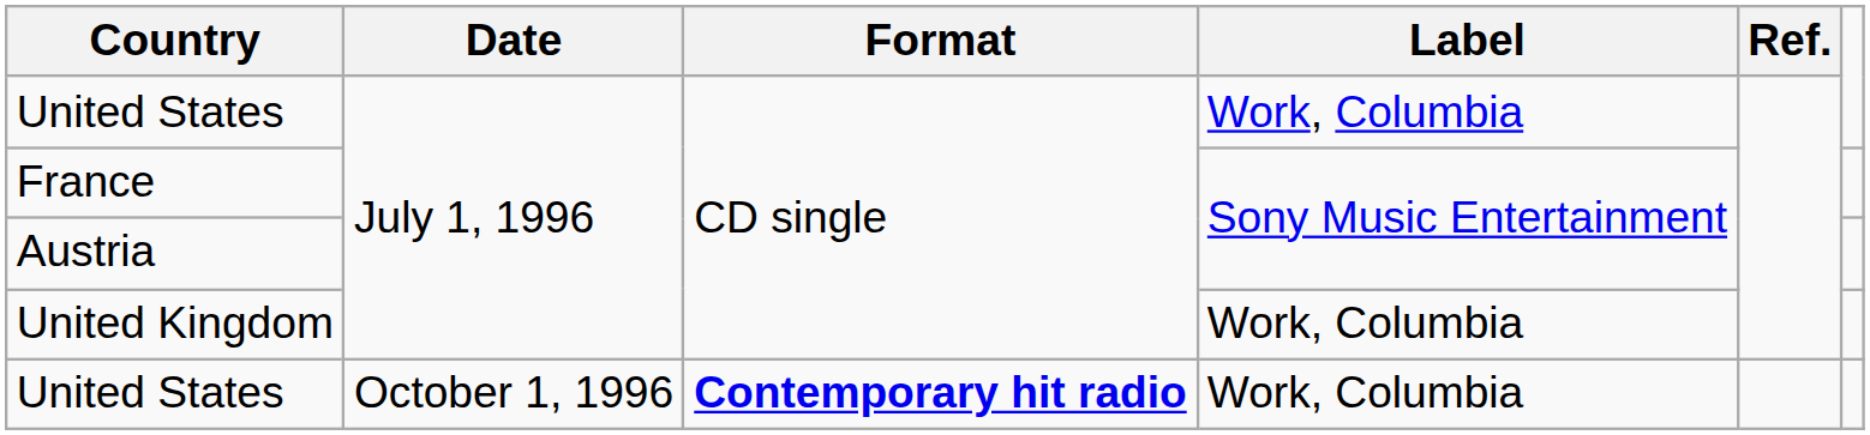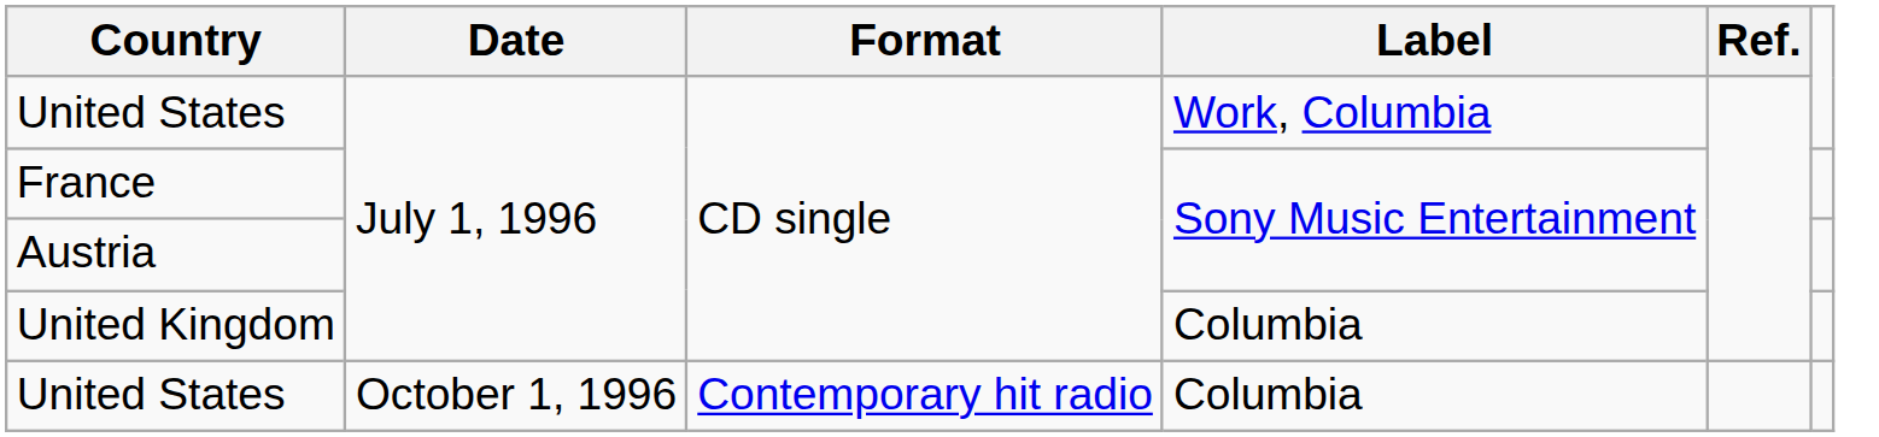 <table class="wikitable">
 <tr>
 <th>Country</th>
 <th>Date</th>
 <th>Format</th>
 <th>Label</th>
 <th>Ref.</th>
 </tr>
 <tr>
 <td>United States</td>
 <td rowspan="4">July 1, 1996</td>
 <td rowspan="4">CD single</td>
 <td><a href='#'>Work</a>, <a href='#'>Columbia</a></td>
 <td rowspan="4"></td>
 </tr>
 <tr>
 <td>France</td>
 <td rowspan="2"><a href='#'>Sony Music Entertainment</a></td>
 <td></td>
 </tr>
 <tr>
 <td>Austria</td>
 <td></td>
 </tr>
 <tr>
 <td>United Kingdom</td>
-<td>Work, Columbia</td>
+<td>Columbia</td>
 <td></td>
 </tr>
 <tr>
 <td>United States</td>
 <td>October 1, 1996</td>
-<td><strong><a href='#'>Contemporary hit radio</a></strong></td>
-<td>Work, Columbia</td>
+<td><a href='#'>Contemporary hit radio</a></td>
+<td>Columbia</td>
 <td></td>
 <td></td>
 </tr>
 </table>
